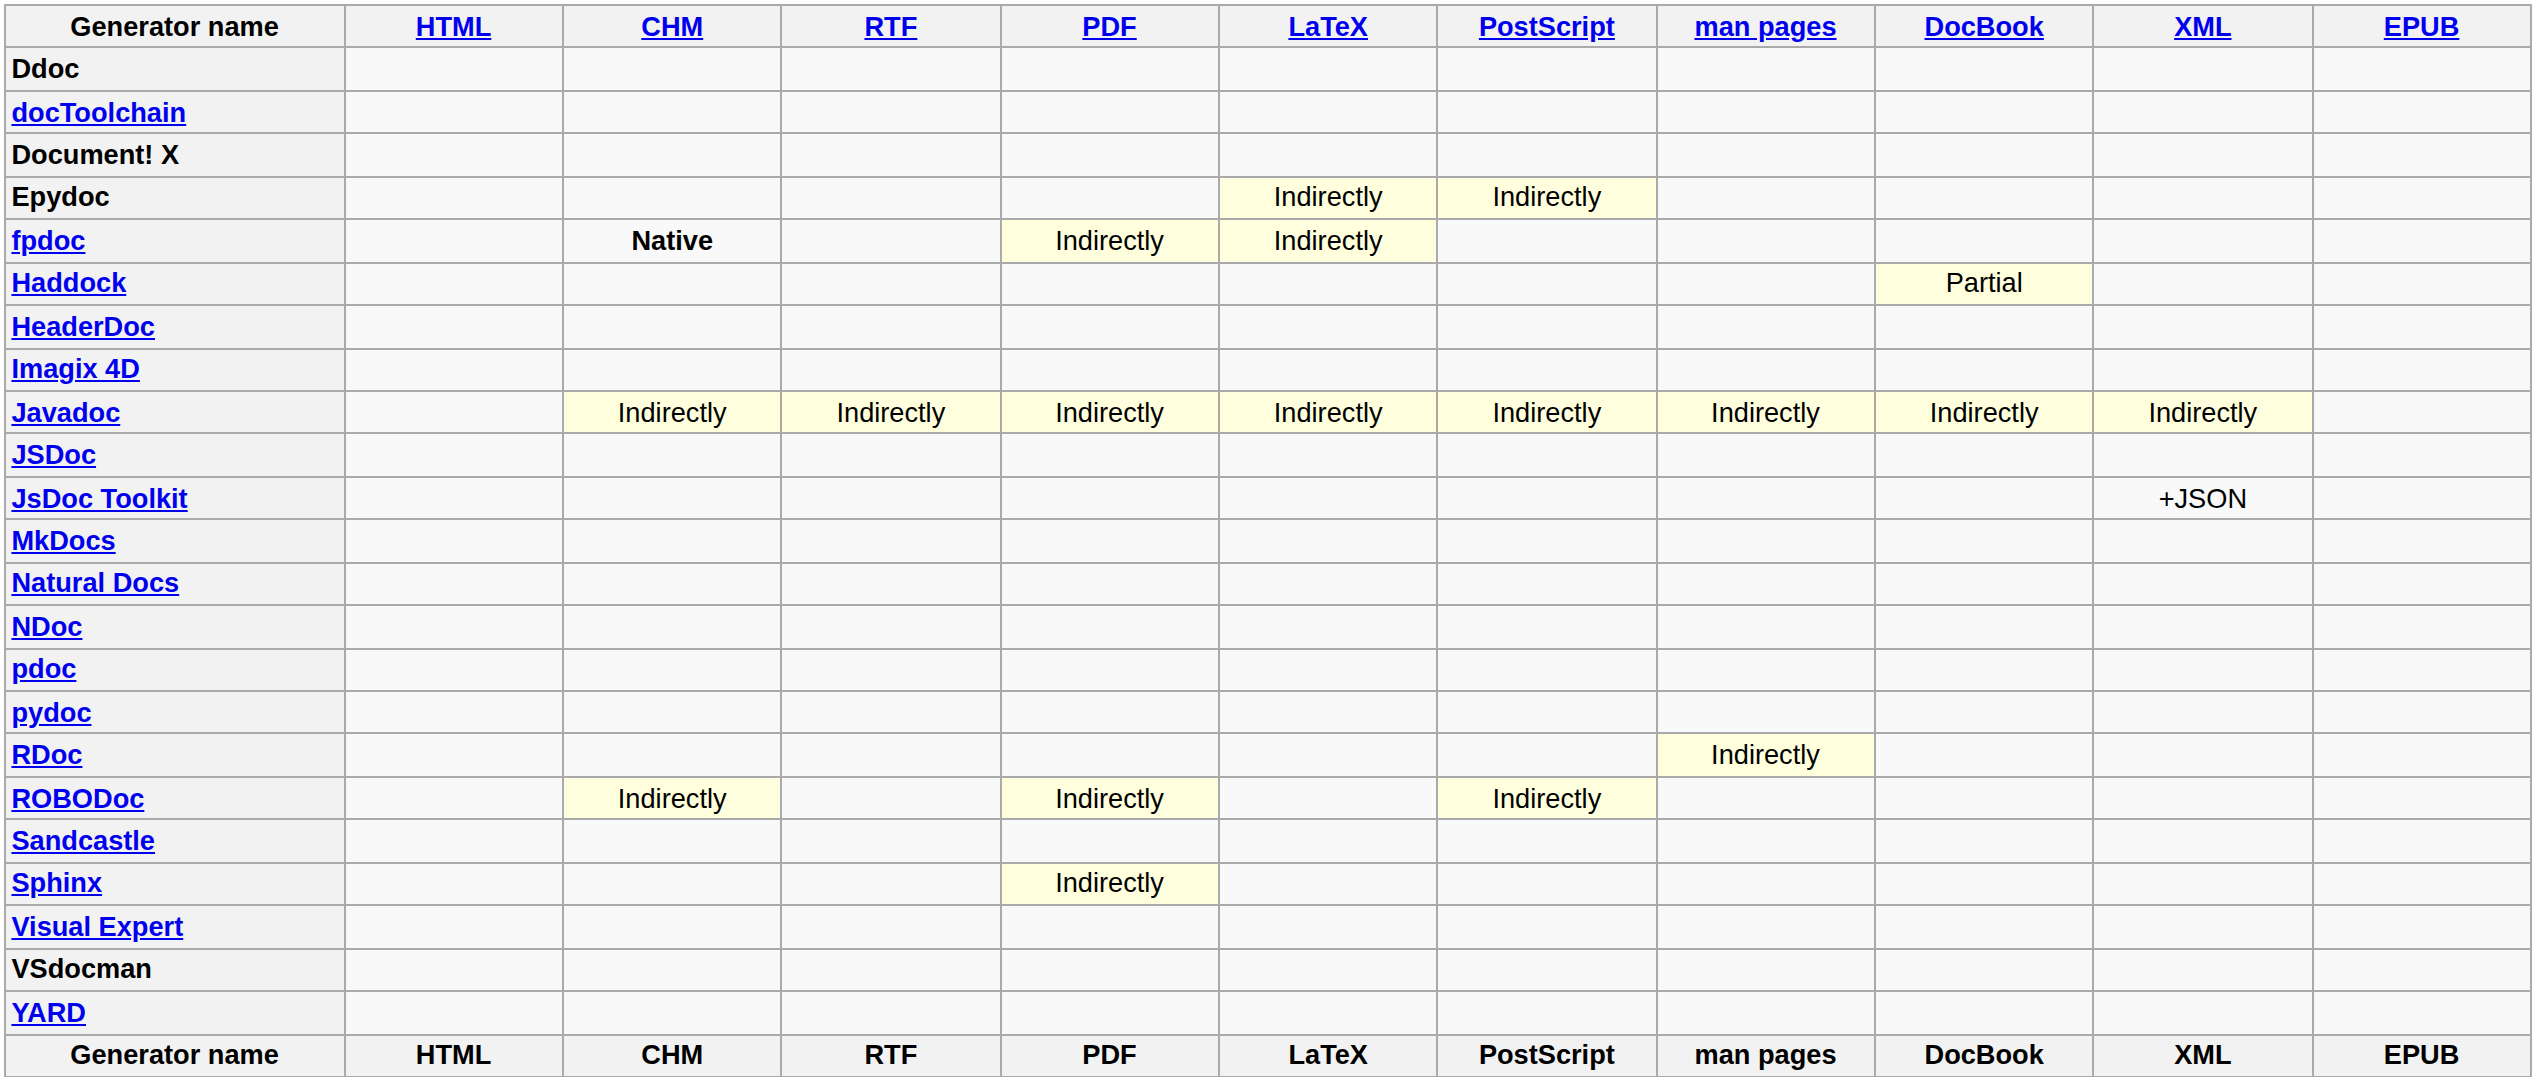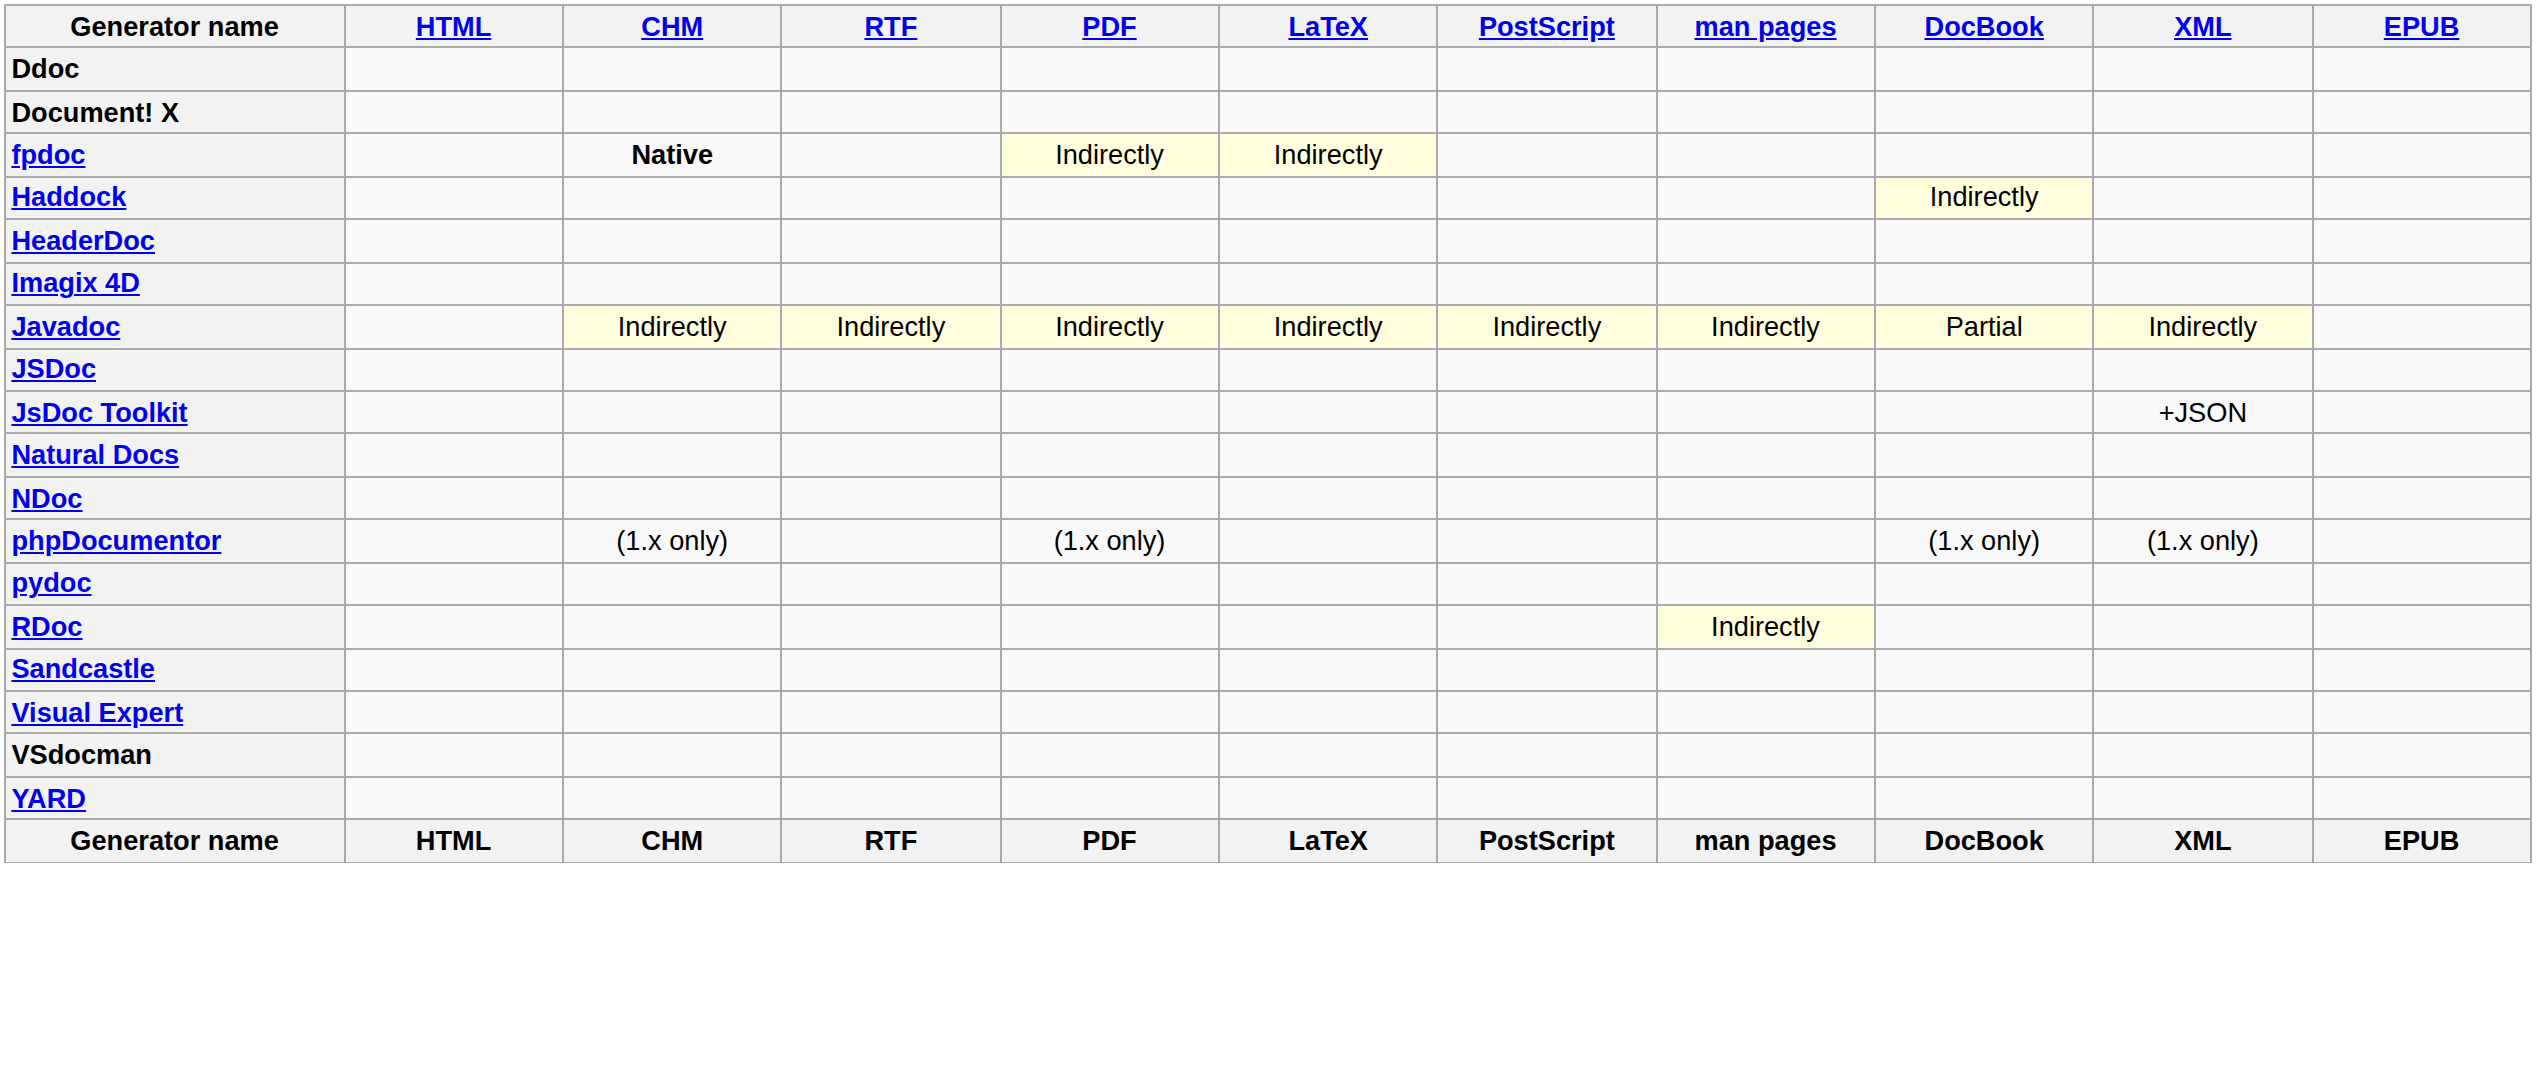 <table class="wikitable sortable" style="font-size: 85%; border: gray solid 1px; border-collapse: collapse; text-align: center; width: 100%; table-layout: fixed;">
 <tr style="background: #ececec">
 <th style="width:12em">Generator name</th>
 <th><a href='#'>HTML</a></th>
 <th><a href='#'>CHM</a></th>
 <th><a href='#'>RTF</a></th>
 <th><a href='#'>PDF</a></th>
 <th><a href='#'>LaTeX</a></th>
 <th><a href='#'>PostScript</a></th>
 <th><a href='#'>man pages</a></th>
 <th><a href='#'>DocBook</a></th>
 <th><a href='#'>XML</a></th>
 <th><a href='#'>EPUB</a></th>
 </tr>
 <tr>
 <th style="text-align:left;" bgcolor="#ececec">Ddoc</th>
 <td></td>
 <td></td>
 <td></td>
 <td></td>
 <td></td>
 <td></td>
 <td></td>
 <td></td>
 <td></td>
 <td></td>
 </tr>
 <tr>
-<th style="text-align:left;" bgcolor="#ececec"><a href='#'>docToolchain</a></th>
-<td></td>
-<td></td>
-<td></td>
-<td></td>
-<td></td>
-<td></td>
-<td></td>
-<td></td>
-<td></td>
-<td></td>
-</tr>
-<tr>
 <th style="text-align:left;" bgcolor="#ececec">Document! X</th>
 <td></td>
 <td></td>
 <td></td>
 <td></td>
 <td></td>
 <td></td>
-<td></td>
-<td></td>
-<td></td>
-<td></td>
-</tr>
-<tr>
-<th style="text-align:left;" bgcolor="#ececec">Epydoc</th>
-<td></td>
-<td></td>
-<td></td>
-<td></td>
-<td bgcolor="#ffffdd">Indirectly</td>
-<td bgcolor="#ffffdd">Indirectly</td>
 <td></td>
 <td></td>
 <td></td>
 <td></td>
 </tr>
 <tr>
 <th style="text-align:left;" bgcolor="#ececec"><a href='#'>fpdoc</a></th>
 <td></td>
 <td><strong>Native</strong></td>
 <td></td>
 <td bgcolor="#ffffdd">Indirectly</td>
 <td bgcolor="#ffffdd">Indirectly</td>
 <td></td>
 <td></td>
 <td></td>
 <td></td>
 <td></td>
 </tr>
 <tr>
 <th style="text-align:left;" bgcolor="#ececec"><a href='#'>Haddock</a></th>
 <td></td>
 <td></td>
 <td></td>
 <td></td>
 <td></td>
 <td></td>
 <td></td>
-<td bgcolor="#ffffdd">Partial</td>
+<td bgcolor="#ffffdd">Indirectly</td>
 <td></td>
 <td></td>
 </tr>
 <tr>
 <th style="text-align:left;" bgcolor="#ececec"><a href='#'>HeaderDoc</a></th>
 <td></td>
 <td></td>
 <td></td>
 <td></td>
 <td></td>
 <td></td>
 <td></td>
 <td></td>
 <td></td>
 <td></td>
 </tr>
 <tr>
 <th style="text-align:left;" bgcolor="#ececec"><a href='#'>Imagix 4D</a></th>
 <td></td>
 <td></td>
 <td></td>
 <td></td>
 <td></td>
 <td></td>
 <td></td>
 <td></td>
 <td></td>
 <td></td>
 </tr>
 <tr>
 <th style="text-align:left;" bgcolor="#ececec"><a href='#'>Javadoc</a></th>
 <td></td>
 <td bgcolor="#ffffdd">Indirectly</td>
 <td bgcolor="#ffffdd">Indirectly</td>
 <td bgcolor="#ffffdd">Indirectly</td>
 <td bgcolor="#ffffdd">Indirectly</td>
 <td bgcolor="#ffffdd">Indirectly</td>
 <td bgcolor="#ffffdd">Indirectly</td>
-<td bgcolor="#ffffdd">Indirectly</td>
+<td bgcolor="#ffffdd">Partial</td>
 <td bgcolor="#ffffdd">Indirectly</td>
 <td></td>
 </tr>
 <tr>
 <th style="text-align:left;" bgcolor="#ececec"><a href='#'>JSDoc</a></th>
 <td></td>
 <td></td>
 <td></td>
 <td></td>
 <td></td>
 <td></td>
 <td></td>
 <td></td>
 <td></td>
 <td></td>
 </tr>
 <tr>
 <th style="text-align:left;" bgcolor="#ececec"><a href='#'>JsDoc Toolkit</a></th>
 <td></td>
 <td></td>
 <td></td>
 <td></td>
 <td></td>
 <td></td>
 <td></td>
 <td></td>
 <td>+JSON</td>
 <td></td>
 </tr>
 <tr>
-<th style="text-align:left;" bgcolor="#ececec"><a href='#'>MkDocs</a></th>
-<td></td>
-<td></td>
-<td></td>
-<td></td>
-<td></td>
-<td></td>
-<td></td>
-<td></td>
-<td></td>
-<td></td>
-</tr>
-<tr>
 <th style="text-align:left;" bgcolor="#ececec"><a href='#'>Natural Docs</a></th>
 <td></td>
 <td></td>
 <td></td>
 <td></td>
 <td></td>
 <td></td>
 <td></td>
 <td></td>
 <td></td>
 <td></td>
 </tr>
 <tr>
 <th style="text-align:left;" bgcolor="#ececec"><a href='#'>NDoc</a></th>
 <td></td>
 <td></td>
 <td></td>
 <td></td>
 <td></td>
 <td></td>
 <td></td>
 <td></td>
 <td></td>
 <td></td>
 </tr>
 <tr>
-<th style="text-align:left;" bgcolor="#ececec"><a href='#'>pdoc</a></th>
+<th style="text-align:left;" bgcolor="#ececec"><a href='#'>phpDocumentor</a></th>
+<td></td>
+<td> (1.x only)</td>
+<td></td>
+<td> (1.x only)</td>
 <td></td>
 <td></td>
 <td></td>
-<td></td>
-<td></td>
-<td></td>
-<td></td>
-<td></td>
-<td></td>
+<td> (1.x only)</td>
+<td> (1.x only)</td>
 <td></td>
 </tr>
 <tr>
 <th style="text-align:left;" bgcolor="#ececec"><a href='#'>pydoc</a></th>
 <td></td>
 <td></td>
 <td></td>
 <td></td>
 <td></td>
 <td></td>
 <td></td>
 <td></td>
 <td></td>
 <td></td>
 </tr>
 <tr>
 <th style="text-align:left;" bgcolor="#ececec"><a href='#'>RDoc</a></th>
 <td></td>
 <td></td>
 <td></td>
 <td></td>
 <td></td>
 <td></td>
 <td bgcolor="#ffffdd">Indirectly</td>
 <td></td>
 <td></td>
 <td></td>
 </tr>
 <tr>
-<th style="text-align:left;" bgcolor="#ececec"><a href='#'>ROBODoc</a></th>
-<td></td>
-<td bgcolor="#ffffdd">Indirectly</td>
-<td></td>
-<td bgcolor="#ffffdd">Indirectly</td>
-<td></td>
-<td bgcolor="#ffffdd">Indirectly</td>
-<td></td>
-<td></td>
-<td></td>
-<td></td>
-</tr>
-<tr>
 <th style="text-align:left;" bgcolor="#ececec"><a href='#'>Sandcastle</a></th>
 <td></td>
 <td></td>
 <td></td>
 <td></td>
-<td></td>
-<td></td>
-<td></td>
-<td></td>
-<td></td>
-<td></td>
-</tr>
-<tr>
-<th style="text-align:left;" bgcolor="#ececec"><a href='#'>Sphinx</a></th>
-<td></td>
-<td></td>
-<td></td>
-<td bgcolor="#ffffdd">Indirectly</td>
 <td></td>
 <td></td>
 <td></td>
 <td></td>
 <td></td>
 <td></td>
 </tr>
 <tr>
 <th style="text-align:left;" bgcolor="#ececec"><a href='#'>Visual Expert</a></th>
 <td></td>
 <td></td>
 <td></td>
 <td></td>
 <td></td>
 <td></td>
 <td></td>
 <td></td>
 <td></td>
 <td></td>
 </tr>
 <tr>
 <th style="text-align:left;" bgcolor="#ececec">VSdocman</th>
 <td></td>
 <td></td>
 <td></td>
 <td></td>
 <td></td>
 <td></td>
 <td></td>
 <td></td>
 <td></td>
 <td></td>
 </tr>
 <tr>
 <th style="text-align:left;" bgcolor="#ececec"><a href='#'>YARD</a></th>
 <td></td>
 <td></td>
 <td></td>
 <td></td>
 <td></td>
 <td></td>
 <td></td>
 <td></td>
 <td></td>
 <td></td>
 </tr>
 <tr class="sortbottom" style="background: #ececec">
 <th>Generator name</th>
 <th>HTML</th>
 <th>CHM</th>
 <th>RTF</th>
 <th>PDF</th>
 <th>LaTeX</th>
 <th>PostScript</th>
 <th>man pages</th>
 <th>DocBook</th>
 <th>XML</th>
 <th>EPUB</th>
 </tr>
 </table>
